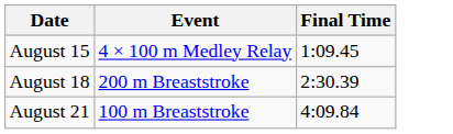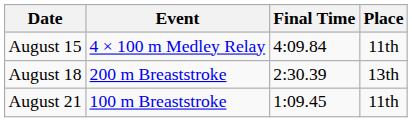 <table class="wikitable">
 <tr>
 <th>Date</th>
 <th>Event</th>
 <th>Final Time</th>
+<th>Place</th>
 </tr>
 <tr>
 <td>August 15</td>
 <td><a href='#'>4 × 100 m Medley Relay</a></td>
-<td>1:09.45</td>
+<td>4:09.84</td>
+<td align="center">11th</td>
 </tr>
 <tr>
 <td>August 18</td>
 <td><a href='#'>200 m Breaststroke</a></td>
 <td>2:30.39</td>
+<td align="center">13th</td>
 </tr>
 <tr>
 <td>August 21</td>
 <td><a href='#'>100 m Breaststroke</a></td>
-<td>4:09.84</td>
+<td>1:09.45</td>
+<td align="center">11th</td>
 </tr>
 </table>
